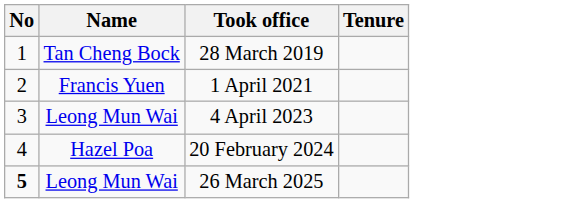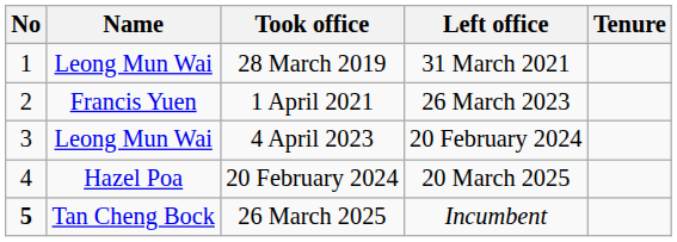 <table class="wikitable" style="text-align:center;">
 <tr>
 <th>No</th>
 <th>Name</th>
 <th>Took office</th>
+<th>Left office</th>
 <th>Tenure</th>
 </tr>
 <tr>
 <td>1</td>
-<td><a href='#'>Tan Cheng Bock</a></td>
+<td><a href='#'>Leong Mun Wai</a></td>
 <td>28 March 2019</td>
+<td>31 March 2021</td>
 <td></td>
 </tr>
 <tr>
 <td>2</td>
 <td><a href='#'>Francis Yuen</a></td>
 <td>1 April 2021</td>
+<td>26 March 2023</td>
 <td></td>
 </tr>
 <tr>
 <td>3</td>
 <td><a href='#'>Leong Mun Wai</a></td>
 <td>4 April 2023</td>
+<td>20 February 2024</td>
 <td></td>
 </tr>
 <tr>
 <td>4</td>
 <td><a href='#'>Hazel Poa</a></td>
 <td>20 February 2024</td>
+<td>20 March 2025</td>
 <td></td>
 </tr>
 <tr>
 <td><strong>5</strong></td>
-<td><a href='#'>Leong Mun Wai</a></td>
+<td><a href='#'>Tan Cheng Bock</a></td>
 <td>26 March 2025</td>
+<td><em>Incumbent</em></td>
 <td></td>
 </tr>
 </table>
